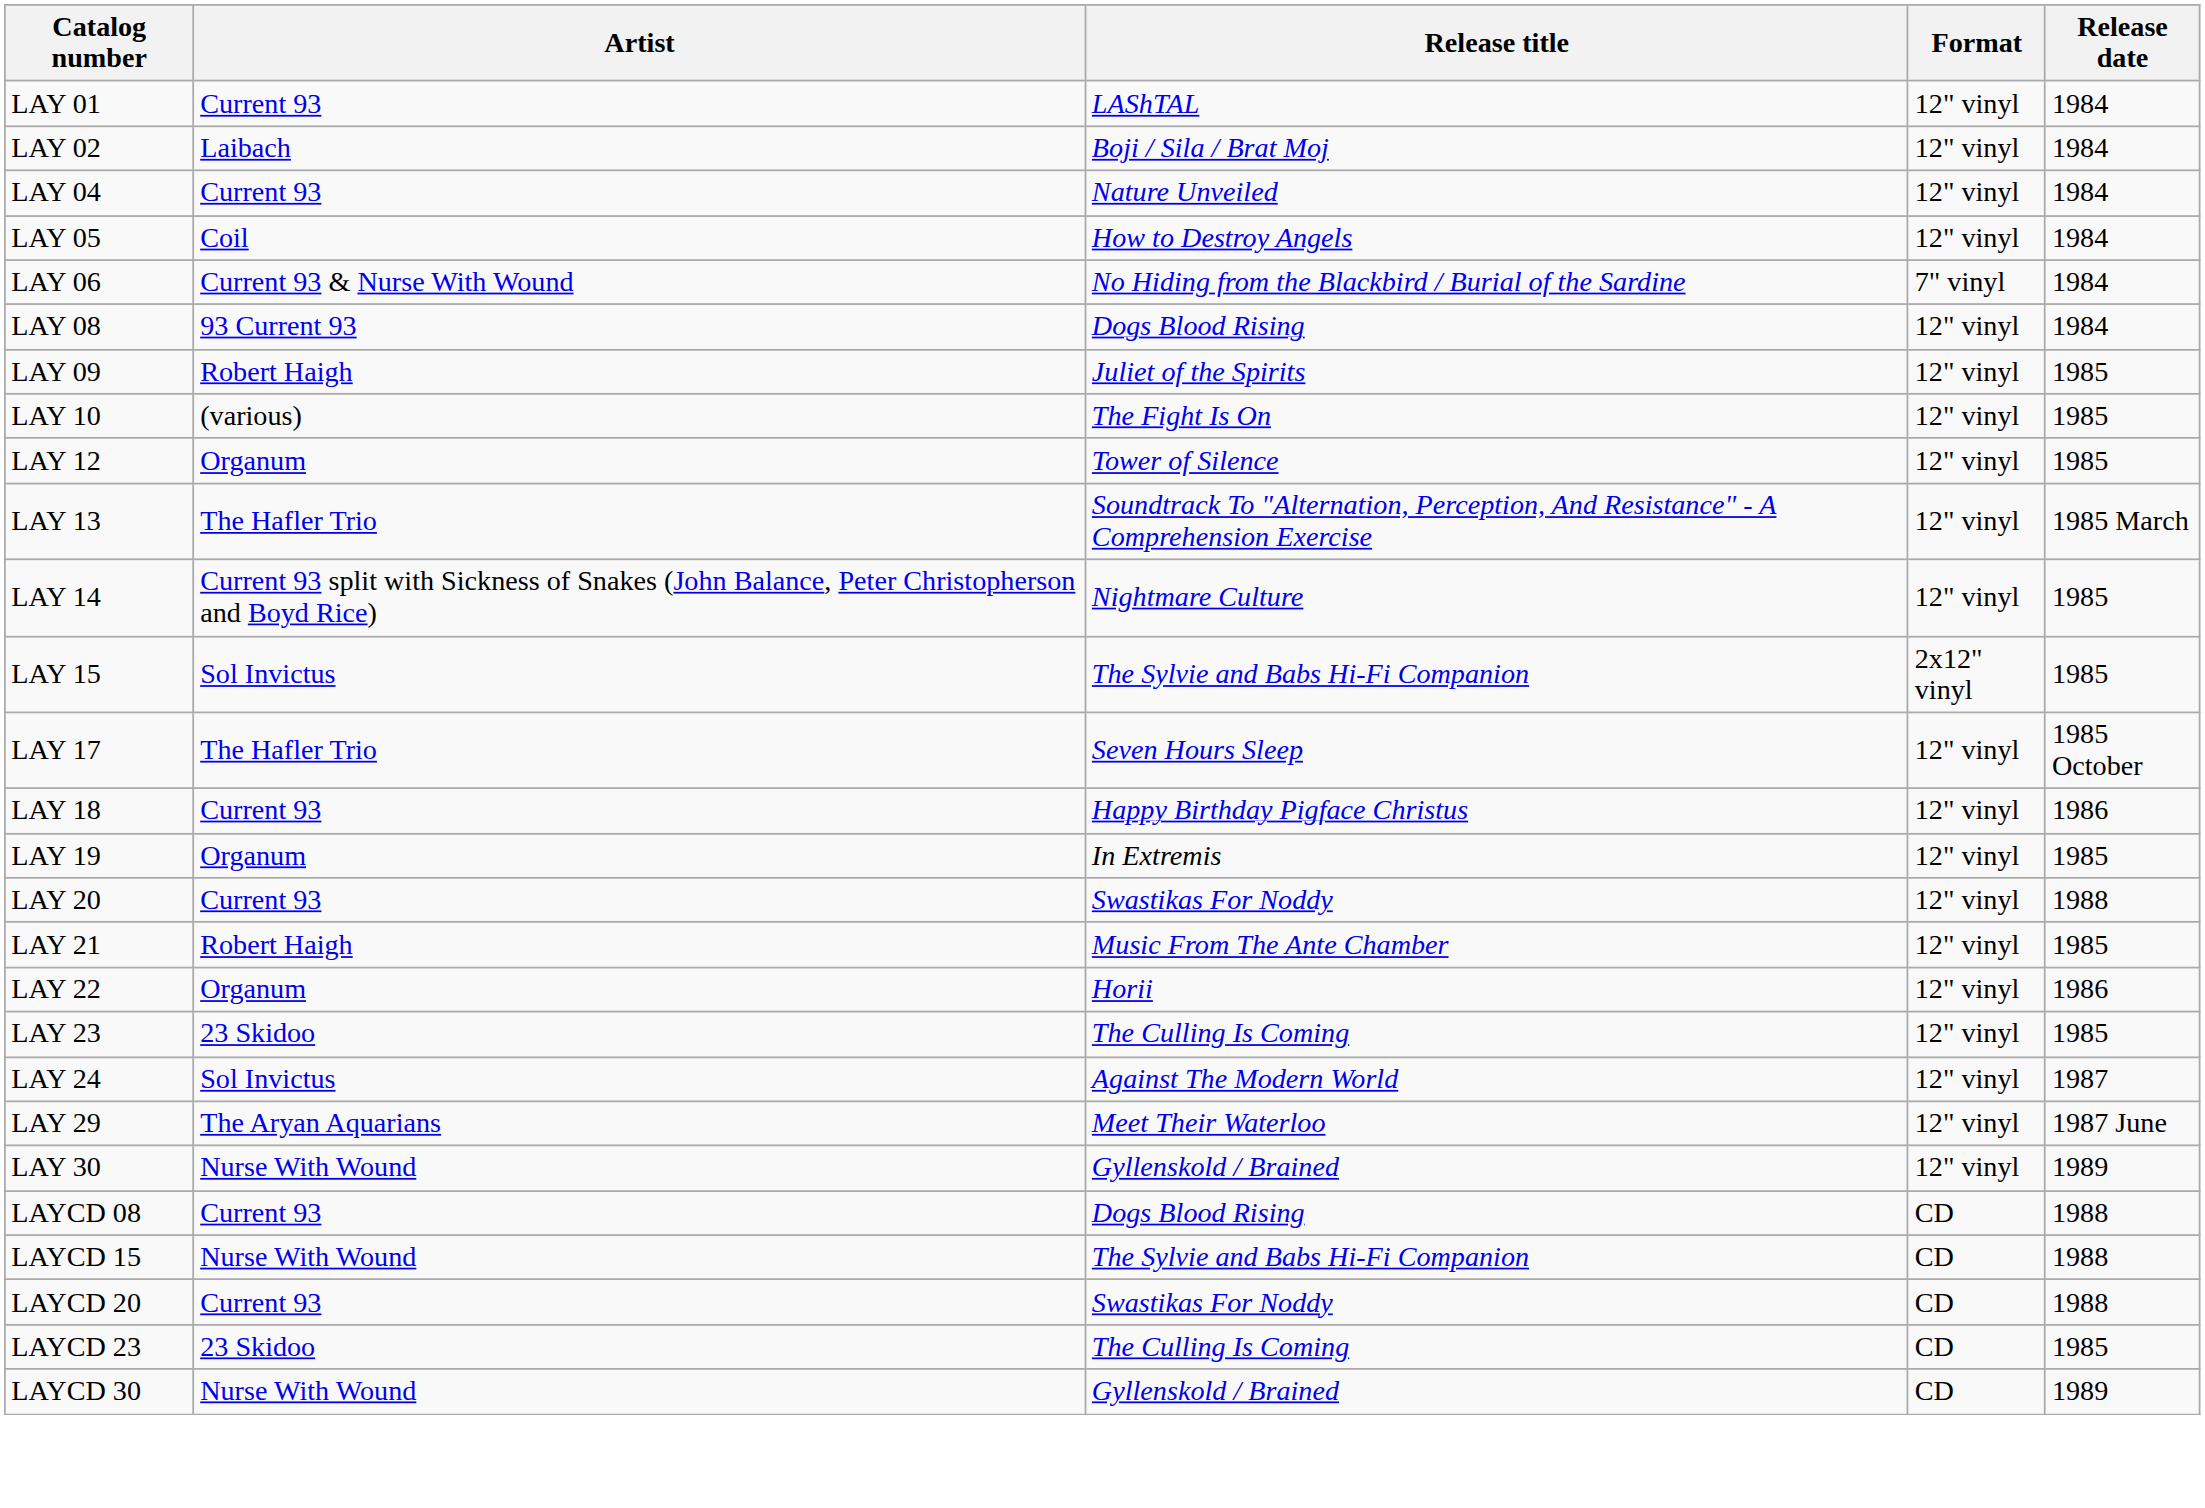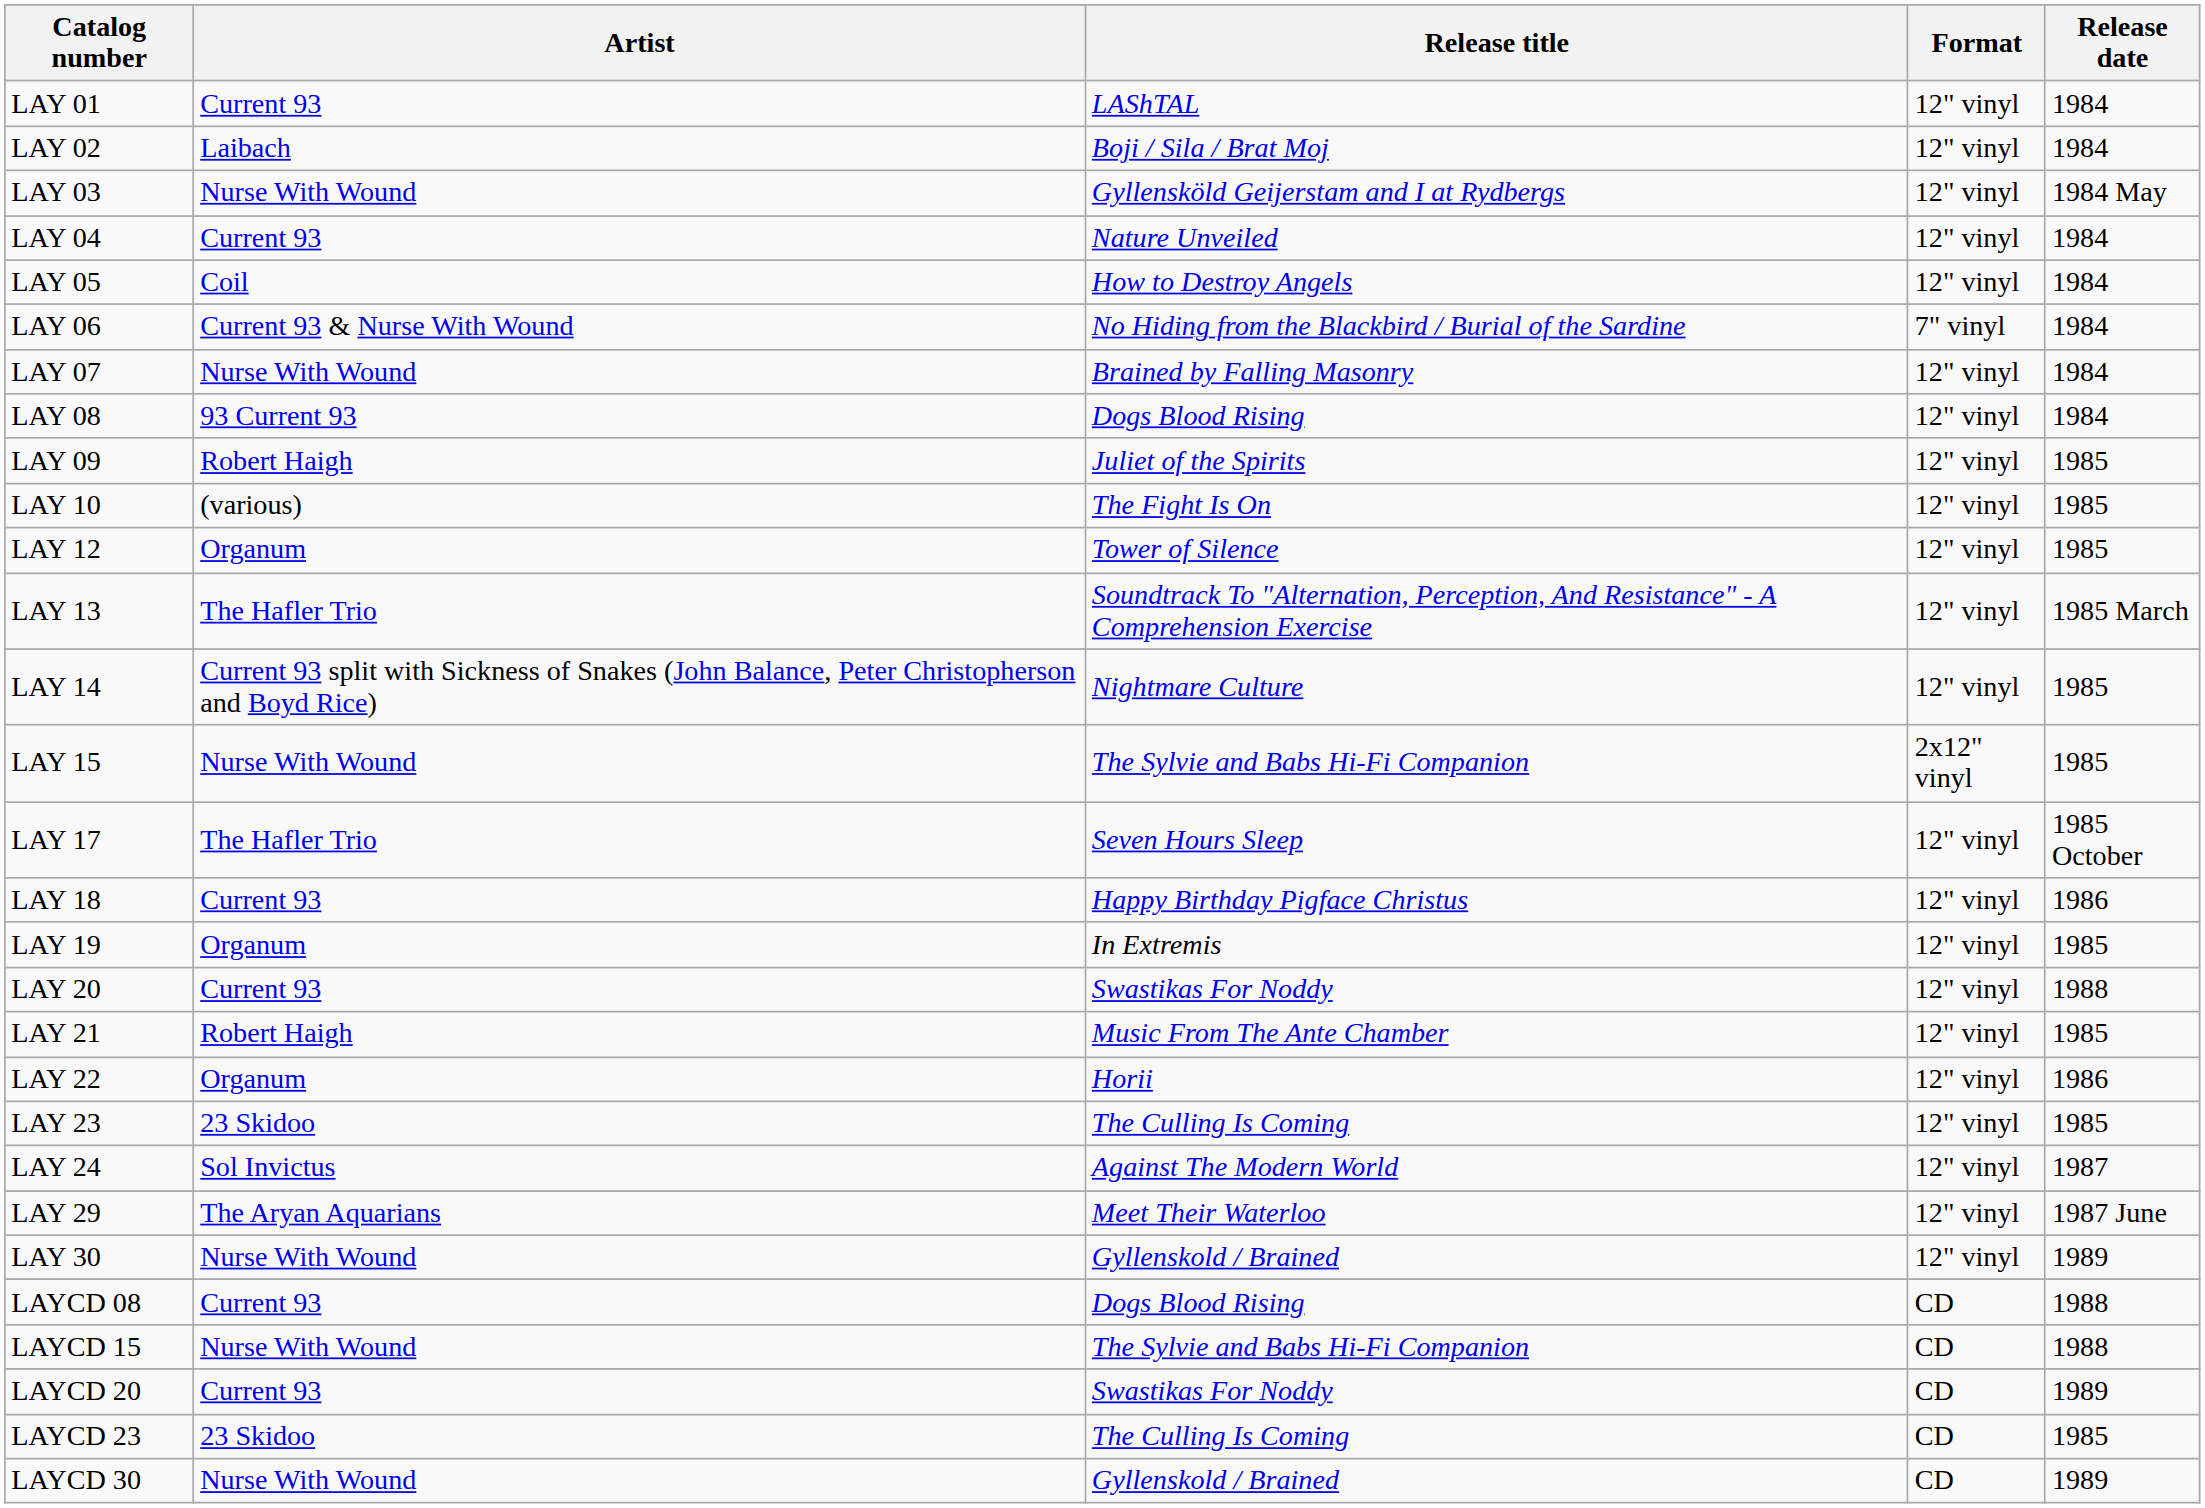 <table class="wikitable">
 <tr>
 <th>Catalog number</th>
 <th>Artist</th>
 <th>Release title</th>
 <th>Format</th>
 <th>Release date</th>
 </tr>
 <tr>
 <td>LAY 01</td>
 <td><a href='#'>Current 93</a></td>
 <td><em><a href='#'>LAShTAL</a></em></td>
 <td>12" vinyl</td>
 <td>1984</td>
 </tr>
 <tr>
 <td>LAY 02</td>
 <td><a href='#'>Laibach</a></td>
 <td><em><a href='#'>Boji / Sila / Brat Moj</a></em></td>
 <td>12" vinyl</td>
 <td>1984</td>
 </tr>
 <tr>
+<td>LAY 03</td>
+<td><a href='#'>Nurse With Wound</a></td>
+<td><em><a href='#'>Gyllensköld Geijerstam and I at Rydbergs</a></em></td>
+<td>12" vinyl</td>
+<td>1984 May</td>
+</tr>
+<tr>
 <td>LAY 04</td>
 <td><a href='#'>Current 93</a></td>
 <td><em><a href='#'>Nature Unveiled</a></em></td>
 <td>12" vinyl</td>
 <td>1984</td>
 </tr>
 <tr>
 <td>LAY 05</td>
 <td><a href='#'>Coil</a></td>
 <td><em><a href='#'>How to Destroy Angels</a></em></td>
 <td>12" vinyl</td>
 <td>1984</td>
 </tr>
 <tr>
 <td>LAY 06</td>
 <td><a href='#'>Current 93</a> & <a href='#'>Nurse With Wound</a></td>
 <td><em><a href='#'>No Hiding from the Blackbird / Burial of the Sardine</a></em></td>
 <td>7" vinyl</td>
+<td>1984</td>
+</tr>
+<tr>
+<td>LAY 07</td>
+<td><a href='#'>Nurse With Wound</a></td>
+<td><em><a href='#'>Brained by Falling Masonry</a></em></td>
+<td>12" vinyl</td>
 <td>1984</td>
 </tr>
 <tr>
 <td>LAY 08</td>
 <td><a href='#'>93 Current 93</a></td>
 <td><em><a href='#'>Dogs Blood Rising</a></em></td>
 <td>12" vinyl</td>
 <td>1984</td>
 </tr>
 <tr>
 <td>LAY 09</td>
 <td><a href='#'>Robert Haigh</a></td>
 <td><em><a href='#'>Juliet of the Spirits</a></em></td>
 <td>12" vinyl</td>
 <td>1985</td>
 </tr>
 <tr>
 <td>LAY 10</td>
 <td>(various)</td>
 <td><em><a href='#'>The Fight Is On</a></em></td>
 <td>12" vinyl</td>
 <td>1985</td>
 </tr>
 <tr>
 <td>LAY 12</td>
 <td><a href='#'>Organum</a></td>
 <td><em><a href='#'>Tower of Silence</a></em></td>
 <td>12" vinyl</td>
 <td>1985</td>
 </tr>
 <tr>
 <td>LAY 13</td>
 <td><a href='#'>The Hafler Trio</a></td>
 <td><em><a href='#'>Soundtrack To "Alternation, Perception, And Resistance" - A Comprehension Exercise</a></em></td>
 <td>12" vinyl</td>
 <td>1985 March</td>
 </tr>
 <tr>
 <td>LAY 14</td>
 <td><a href='#'>Current 93</a> split with Sickness of Snakes (<a href='#'>John Balance</a>, <a href='#'>Peter Christopherson</a> and <a href='#'>Boyd Rice</a>)</td>
 <td><em><a href='#'>Nightmare Culture</a></em></td>
 <td>12" vinyl</td>
 <td>1985</td>
 </tr>
 <tr>
 <td>LAY 15</td>
-<td><a href='#'>Sol Invictus</a></td>
+<td><a href='#'>Nurse With Wound</a></td>
 <td><em><a href='#'>The Sylvie and Babs Hi-Fi Companion</a></em></td>
 <td>2x12" vinyl</td>
 <td>1985</td>
 </tr>
 <tr>
 <td>LAY 17</td>
 <td><a href='#'>The Hafler Trio</a></td>
 <td><em><a href='#'>Seven Hours Sleep</a></em></td>
 <td>12" vinyl</td>
 <td>1985 October</td>
 </tr>
 <tr>
 <td>LAY 18</td>
 <td><a href='#'>Current 93</a></td>
 <td><em><a href='#'>Happy Birthday Pigface Christus</a></em></td>
 <td>12" vinyl</td>
 <td>1986</td>
 </tr>
 <tr>
 <td>LAY 19</td>
 <td><a href='#'>Organum</a></td>
 <td><em>In Extremis</em></td>
 <td>12" vinyl</td>
 <td>1985</td>
 </tr>
 <tr>
 <td>LAY 20</td>
 <td><a href='#'>Current 93</a></td>
 <td><em><a href='#'>Swastikas For Noddy</a></em></td>
 <td>12" vinyl</td>
 <td>1988</td>
 </tr>
 <tr>
 <td>LAY 21</td>
 <td><a href='#'>Robert Haigh</a></td>
 <td><em><a href='#'>Music From The Ante Chamber</a></em></td>
 <td>12" vinyl</td>
 <td>1985</td>
 </tr>
 <tr>
 <td>LAY 22</td>
 <td><a href='#'>Organum</a></td>
 <td><em><a href='#'>Horii</a></em></td>
 <td>12" vinyl</td>
 <td>1986</td>
 </tr>
 <tr>
 <td>LAY 23</td>
 <td><a href='#'>23 Skidoo</a></td>
 <td><em><a href='#'>The Culling Is Coming</a></em></td>
 <td>12" vinyl</td>
 <td>1985</td>
 </tr>
 <tr>
 <td>LAY 24</td>
 <td><a href='#'>Sol Invictus</a></td>
 <td><em><a href='#'>Against The Modern World</a></em></td>
 <td>12" vinyl</td>
 <td>1987</td>
 </tr>
 <tr>
 <td>LAY 29</td>
 <td><a href='#'>The Aryan Aquarians</a></td>
 <td><em><a href='#'>Meet Their Waterloo</a></em></td>
 <td>12" vinyl</td>
 <td>1987 June</td>
 </tr>
 <tr>
 <td>LAY 30</td>
 <td><a href='#'>Nurse With Wound</a></td>
 <td><em><a href='#'>Gyllenskold / Brained</a></em></td>
 <td>12" vinyl</td>
 <td>1989</td>
 </tr>
 <tr>
 <td>LAYCD 08</td>
 <td><a href='#'>Current 93</a></td>
 <td><em><a href='#'>Dogs Blood Rising</a></em></td>
 <td>CD</td>
 <td>1988</td>
 </tr>
 <tr>
 <td>LAYCD 15</td>
 <td><a href='#'>Nurse With Wound</a></td>
 <td><em><a href='#'>The Sylvie and Babs Hi-Fi Companion</a></em></td>
 <td>CD</td>
 <td>1988</td>
 </tr>
 <tr>
 <td>LAYCD 20</td>
 <td><a href='#'>Current 93</a></td>
 <td><em><a href='#'>Swastikas For Noddy</a></em></td>
 <td>CD</td>
-<td>1988</td>
+<td>1989</td>
 </tr>
 <tr>
 <td>LAYCD 23</td>
 <td><a href='#'>23 Skidoo</a></td>
 <td><em><a href='#'>The Culling Is Coming</a></em></td>
 <td>CD</td>
 <td>1985</td>
 </tr>
 <tr>
 <td>LAYCD 30</td>
 <td><a href='#'>Nurse With Wound</a></td>
 <td><em><a href='#'>Gyllenskold / Brained</a></em></td>
 <td>CD</td>
 <td>1989</td>
 </tr>
 </table>
